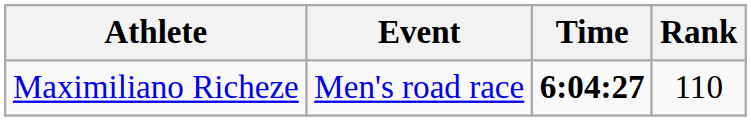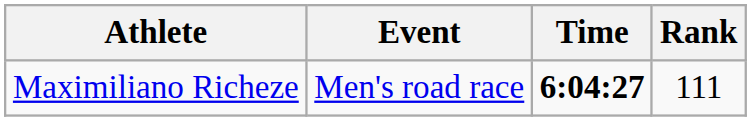 <table class="wikitable" style="text-align:center; font-size:90%">
 <tr>
 <th>Athlete</th>
 <th>Event</th>
 <th>Time</th>
 <th>Rank</th>
 </tr>
 <tr align=center>
 <td align=left><a href='#'>Maximiliano Richeze</a></td>
 <td align=left><a href='#'>Men's road race</a></td>
 <td><strong>6:04:27</strong></td>
-<td>110</td>
+<td>111</td>
 </tr>
 </table>
